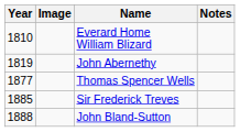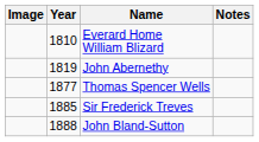 <table class="wikitable sortable plainrowheaders">
 <tr>
+<th>Image</th>
 <th>Year</th>
-<th>Image</th>
 <th>Name</th>
 <th>Notes</th>
 </tr>
 <tr>
+<td></td>
 <td>1810</td>
-<td></td>
 <td><a href='#'>Everard Home</a><br><a href='#'>William Blizard</a></td>
 <td></td>
 </tr>
 <tr>
+<td></td>
 <td>1819</td>
-<td></td>
 <td><a href='#'>John Abernethy</a></td>
 <td></td>
 </tr>
 <tr>
+<td></td>
 <td>1877</td>
-<td></td>
 <td><a href='#'>Thomas Spencer Wells</a></td>
 <td></td>
 </tr>
 <tr>
+<td></td>
 <td>1885</td>
-<td></td>
 <td><a href='#'>Sir Frederick Treves</a></td>
 <td></td>
 </tr>
 <tr>
+<td></td>
 <td>1888</td>
-<td></td>
 <td><a href='#'>John Bland-Sutton</a></td>
 <td></td>
 </tr>
 </table>
